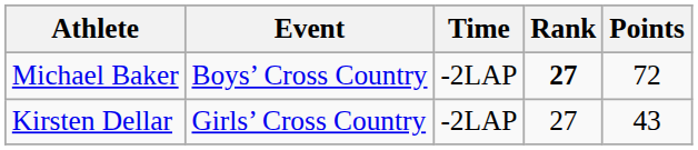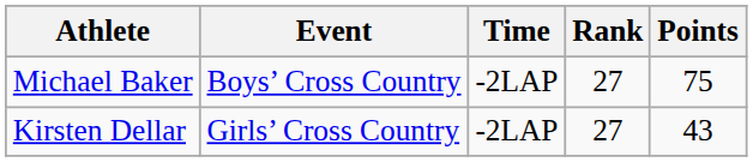 <table class="wikitable" style="font-size:90%;">
 <tr>
 <th>Athlete</th>
 <th>Event</th>
 <th>Time</th>
 <th>Rank</th>
 <th>Points</th>
 </tr>
 <tr>
 <td><a href='#'>Michael Baker</a></td>
 <td><a href='#'>Boys’ Cross Country</a></td>
 <td align=center>-2LAP</td>
-<td align=center><strong>27</strong></td>
-<td align=center>72</td>
+<td align=center>27</td>
+<td align=center>75</td>
 </tr>
 <tr>
 <td><a href='#'>Kirsten Dellar</a></td>
 <td><a href='#'>Girls’ Cross Country</a></td>
 <td align=center>-2LAP</td>
 <td align=center>27</td>
 <td align=center>43</td>
 </tr>
 </table>
